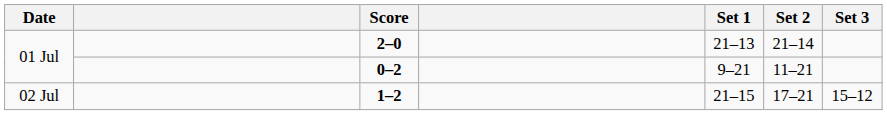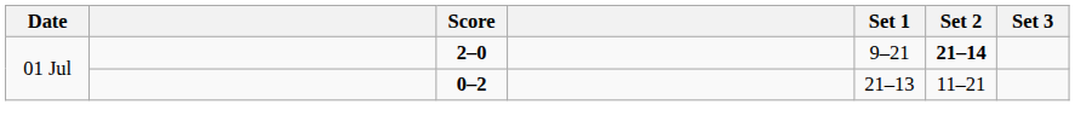 <table class="wikitable" style="text-align: center;">
 <tr>
 <th width="60">Date</th>
 <th align="right" width="270"></th>
 <th width="50">Score</th>
 <th align="left" width="270"></th>
 <th width="50">Set 1</th>
 <th width="50">Set 2</th>
 <th width="50">Set 3</th>
 </tr>
 <tr>
 <td rowspan=2>01 Jul</td>
 <td align=left><strong></strong></td>
 <td align=center><strong>2–0</strong></td>
 <td align=left></td>
-<td>21–13</td>
-<td>21–14</td>
+<td>9–21</td>
+<td><strong>21–14</strong></td>
 <td></td>
 </tr>
 <tr>
 <td align=left></td>
 <td align=center><strong>0–2</strong></td>
 <td align=left><strong></strong></td>
-<td>9–21</td>
+<td>21–13</td>
 <td>11–21</td>
 <td></td>
 </tr>
-<tr>
-<td>02 Jul</td>
-<td align=left></td>
-<td align=center><strong>1–2</strong></td>
-<td align=left><strong></strong></td>
-<td>21–15</td>
-<td>17–21</td>
-<td>15–12</td>
-</tr>
 </table>
